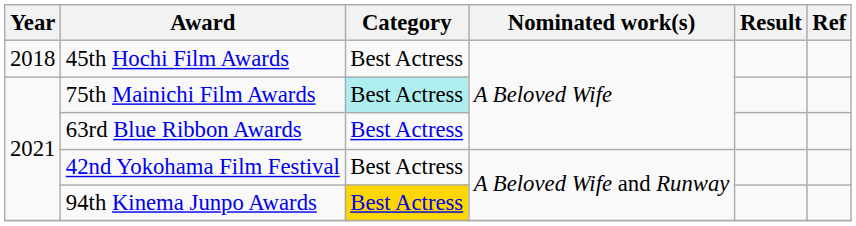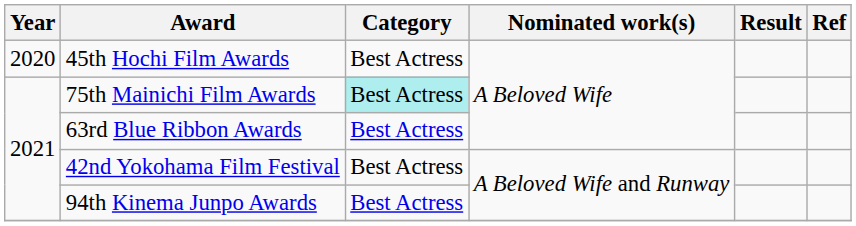 <table class="wikitable">
 <tr>
 <th>Year</th>
 <th>Award</th>
 <th>Category</th>
 <th>Nominated work(s)</th>
 <th>Result</th>
 <th>Ref</th>
 </tr>
 <tr>
-<td>2018</td>
+<td>2020</td>
 <td>45th <a href='#'>Hochi Film Awards</a></td>
 <td>Best Actress</td>
 <td rowspan=3><em>A Beloved Wife</em></td>
 <td></td>
 <td></td>
 </tr>
 <tr>
 <td rowspan=4>2021</td>
 <td>75th <a href='#'>Mainichi Film Awards</a></td>
 <td style="background: paleturquoise;">Best Actress</td>
 <td></td>
 <td></td>
 </tr>
 <tr>
 <td>63rd <a href='#'>Blue Ribbon Awards</a></td>
 <td><a href='#'>Best Actress</a></td>
 <td></td>
 <td></td>
 </tr>
 <tr>
 <td><a href='#'>42nd Yokohama Film Festival</a></td>
 <td>Best Actress</td>
 <td rowspan=2><em>A Beloved Wife</em> and <em>Runway</em></td>
 <td></td>
 <td></td>
 </tr>
 <tr>
 <td>94th <a href='#'>Kinema Junpo Awards</a></td>
-<td style="background: gold;"><a href='#'>Best Actress</a></td>
+<td><a href='#'>Best Actress</a></td>
 <td></td>
 <td></td>
 </tr>
 <tr>
 </tr>
 </table>
